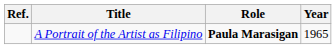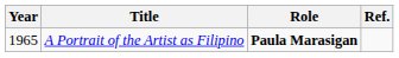 <table class="wikitable">
 <tr>
-<th>Ref.</th>
+<th>Year</th>
 <th>Title</th>
 <th>Role</th>
-<th>Year</th>
+<th>Ref.</th>
 </tr>
 <tr>
-<td></td>
+<td>1965</td>
 <td><em><a href='#'>A Portrait of the Artist as Filipino</a></em></td>
 <td><strong>Paula Marasigan</strong></td>
-<td>1965</td>
+<td></td>
 </tr>
 </table>
